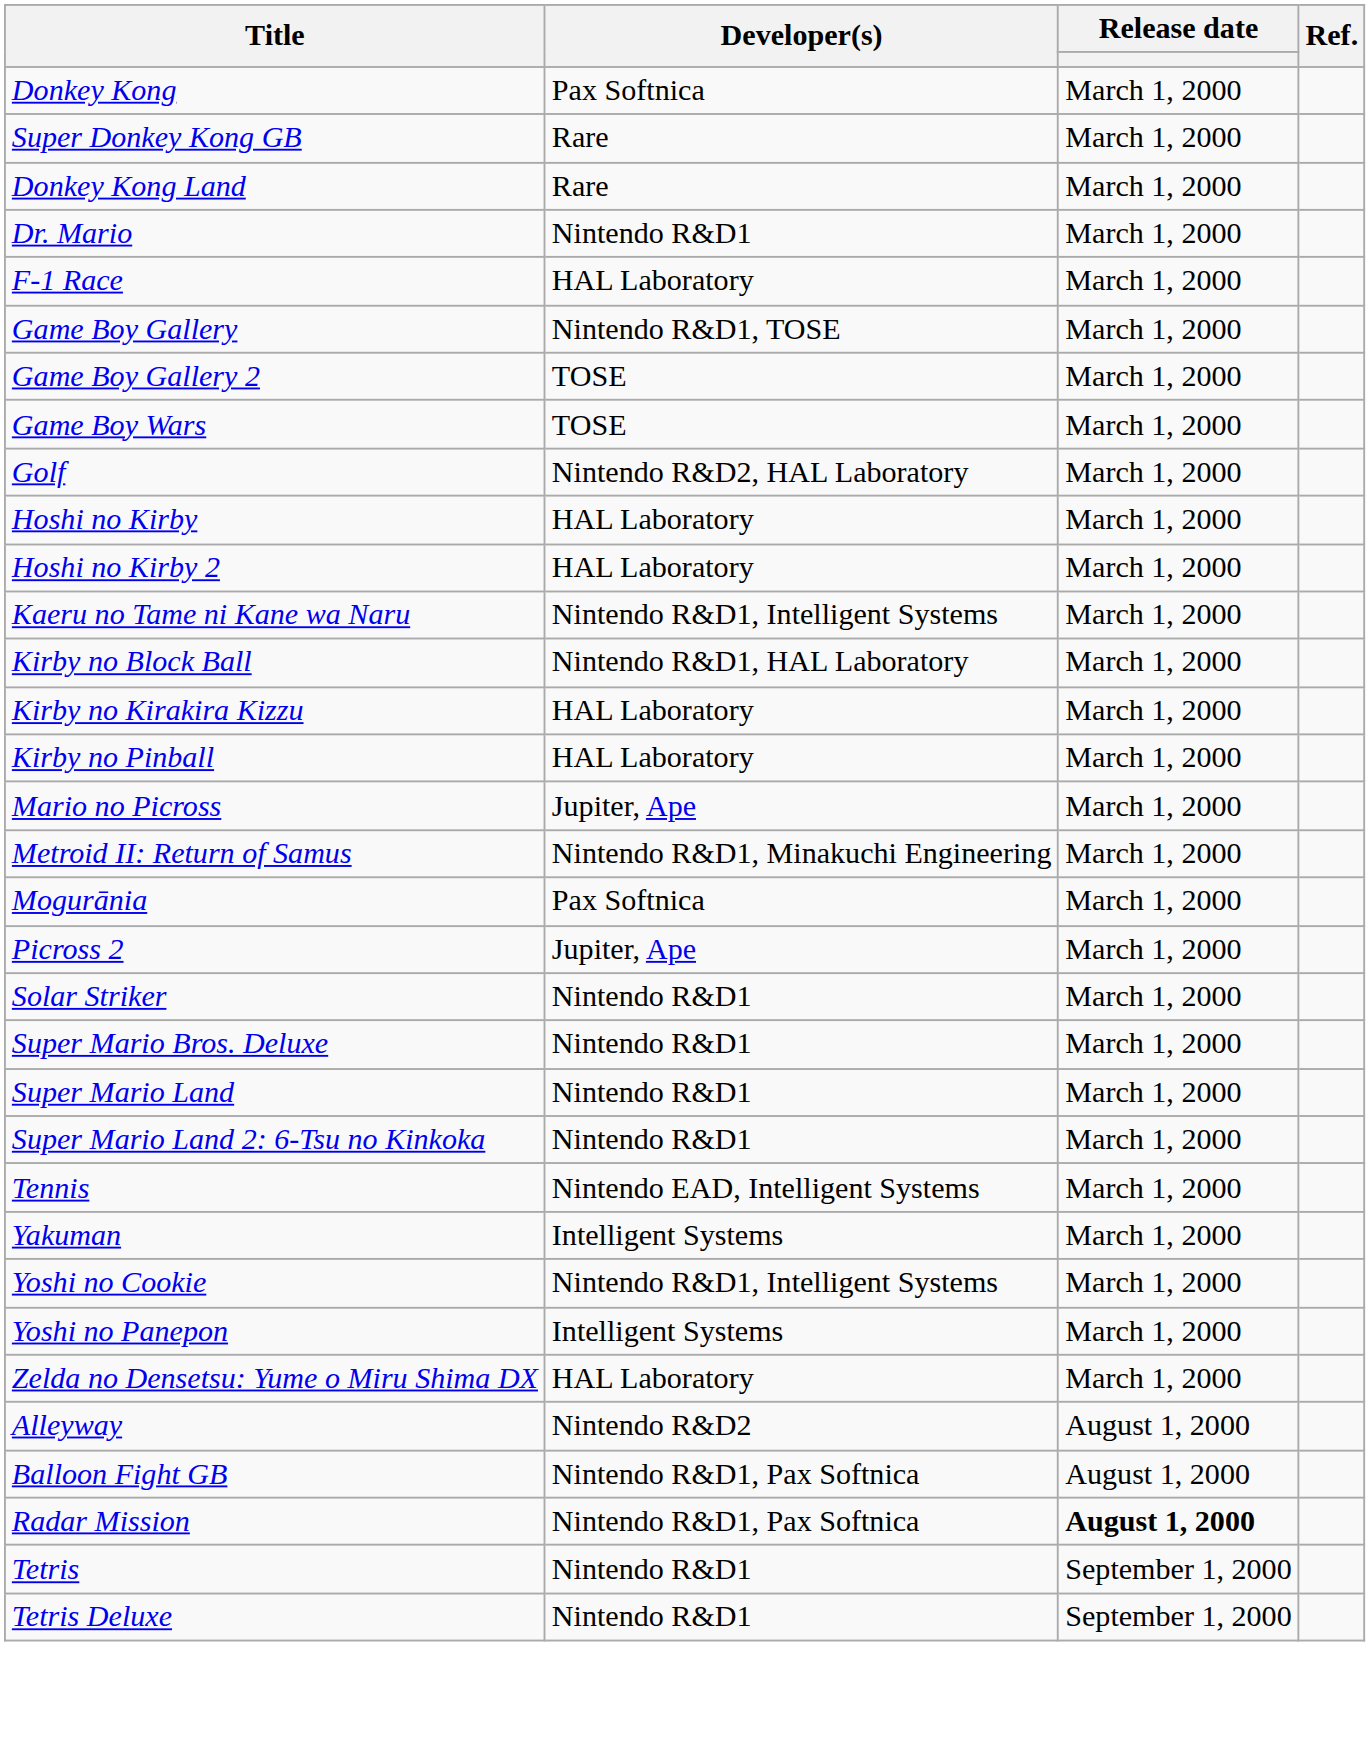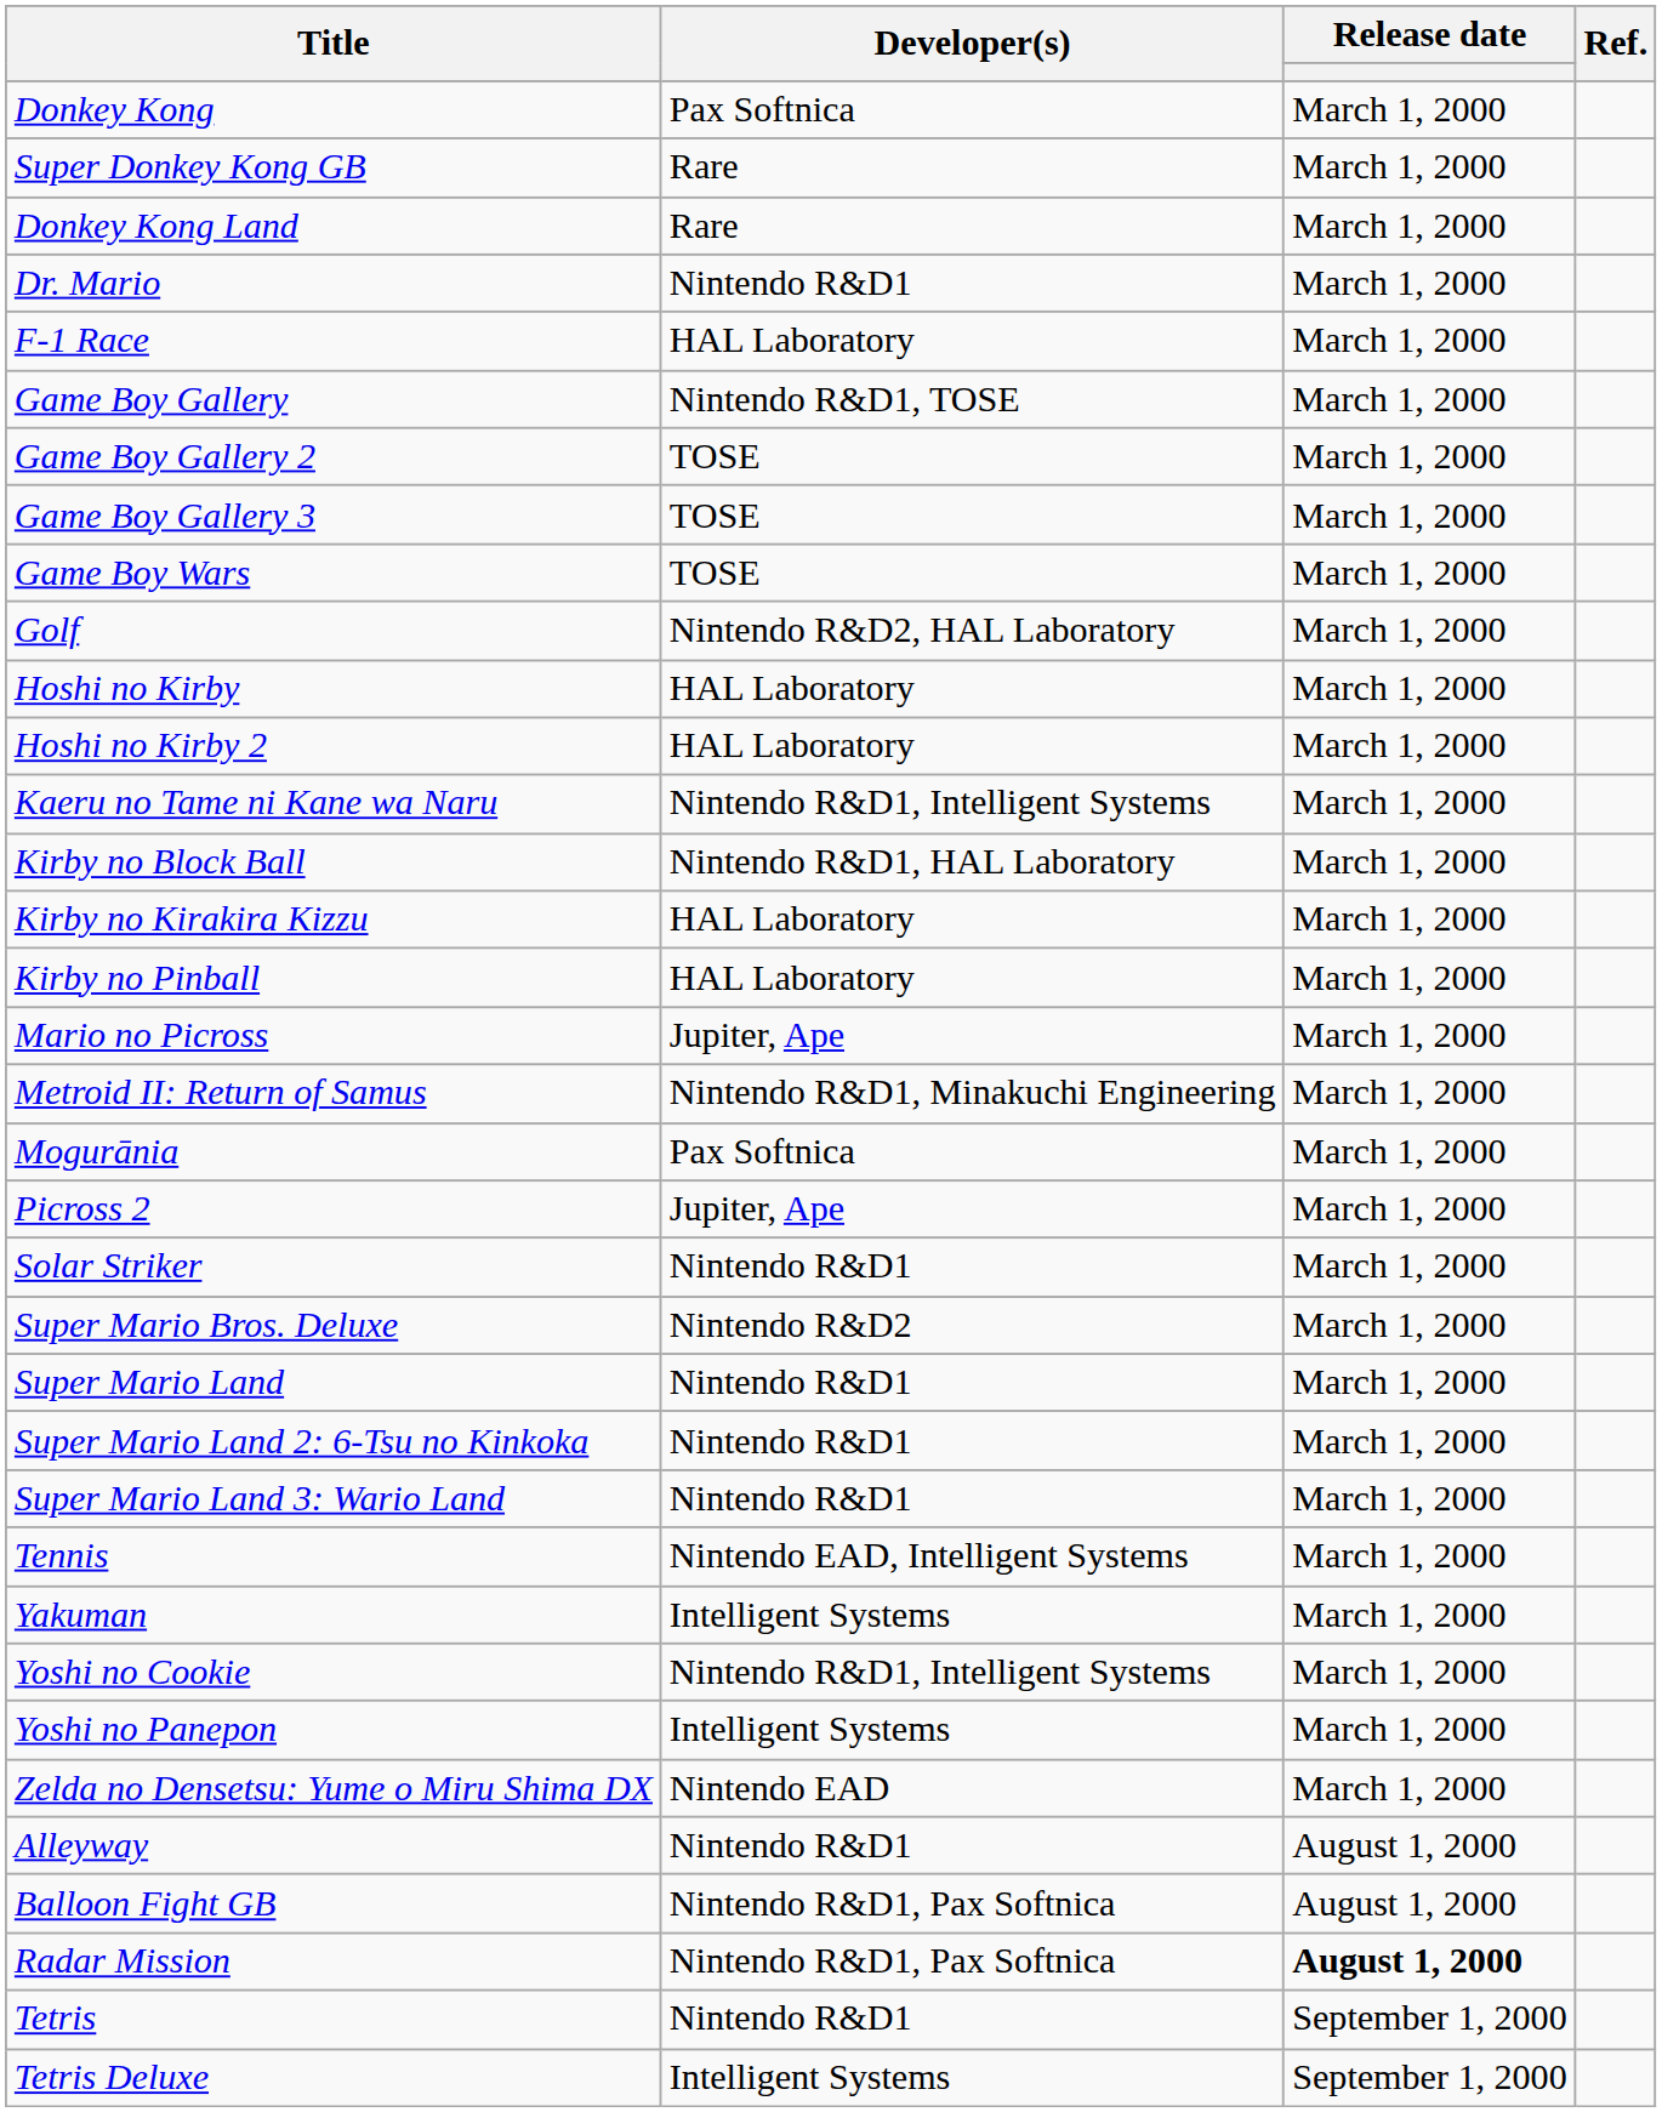 <table class="wikitable plainrowheaders sortable">
 <tr>
 <th rowspan="2">Title</th>
 <th rowspan="2">Developer(s)</th>
 <th colspan="col">Release date</th>
 <th rowspan="2" class="unsortable">Ref.</th>
 </tr>
 <tr>
 <th data-sort-type="date"></th>
 </tr>
 <tr>
 <td><em><a href='#'>Donkey Kong</a></em></td>
 <td>Pax Softnica</td>
 <td>March 1, 2000</td>
 <td></td>
 </tr>
 <tr>
 <td><em><a href='#'>Super Donkey Kong GB</a></em></td>
 <td>Rare</td>
 <td>March 1, 2000</td>
 <td></td>
 </tr>
 <tr>
 <td><em><a href='#'>Donkey Kong Land</a></em></td>
 <td>Rare</td>
 <td>March 1, 2000</td>
 <td></td>
 </tr>
 <tr>
 <td><em><a href='#'>Dr. Mario</a></em></td>
 <td>Nintendo R&D1</td>
 <td>March 1, 2000</td>
 <td></td>
 </tr>
 <tr>
 <td><em><a href='#'>F-1 Race</a></em></td>
 <td>HAL Laboratory</td>
 <td>March 1, 2000</td>
 <td></td>
 </tr>
 <tr>
 <td><em><a href='#'>Game Boy Gallery</a></em></td>
 <td>Nintendo R&D1, TOSE</td>
 <td>March 1, 2000</td>
 <td></td>
 </tr>
 <tr>
 <td><em><a href='#'>Game Boy Gallery 2</a></em></td>
+<td>TOSE</td>
+<td>March 1, 2000</td>
+<td></td>
+</tr>
+<tr>
+<td><em><a href='#'>Game Boy Gallery 3</a></em></td>
 <td>TOSE</td>
 <td>March 1, 2000</td>
 <td></td>
 </tr>
 <tr>
 <td><em><a href='#'>Game Boy Wars</a></em></td>
 <td>TOSE</td>
 <td>March 1, 2000</td>
 <td></td>
 </tr>
 <tr>
 <td><em><a href='#'>Golf</a></em></td>
 <td>Nintendo R&D2, HAL Laboratory</td>
 <td>March 1, 2000</td>
 <td></td>
 </tr>
 <tr>
 <td><em><a href='#'>Hoshi no Kirby</a></em></td>
 <td>HAL Laboratory</td>
 <td>March 1, 2000</td>
 <td></td>
 </tr>
 <tr>
 <td><em><a href='#'>Hoshi no Kirby 2</a></em></td>
 <td>HAL Laboratory</td>
 <td>March 1, 2000</td>
 <td></td>
 </tr>
 <tr>
 <td><em><a href='#'>Kaeru no Tame ni Kane wa Naru</a></em></td>
 <td>Nintendo R&D1, Intelligent Systems</td>
 <td>March 1, 2000</td>
 <td></td>
 </tr>
 <tr>
 <td><em><a href='#'>Kirby no Block Ball</a></em></td>
 <td>Nintendo R&D1, HAL Laboratory</td>
 <td>March 1, 2000</td>
 <td></td>
 </tr>
 <tr>
 <td><em><a href='#'>Kirby no Kirakira Kizzu</a></em></td>
 <td>HAL Laboratory</td>
 <td>March 1, 2000</td>
 <td></td>
 </tr>
 <tr>
 <td><em><a href='#'>Kirby no Pinball</a></em></td>
 <td>HAL Laboratory</td>
 <td>March 1, 2000</td>
 <td></td>
 </tr>
 <tr>
 <td><em><a href='#'>Mario no Picross</a></em></td>
 <td>Jupiter, <a href='#'>Ape</a></td>
 <td>March 1, 2000</td>
 <td></td>
 </tr>
 <tr>
 <td><em><a href='#'>Metroid II: Return of Samus</a></em></td>
 <td>Nintendo R&D1, Minakuchi Engineering</td>
 <td>March 1, 2000</td>
 <td></td>
 </tr>
 <tr>
 <td><em><a href='#'>Mogurānia</a></em></td>
 <td>Pax Softnica</td>
 <td>March 1, 2000</td>
 <td></td>
 </tr>
 <tr>
 <td><em><a href='#'>Picross 2</a></em></td>
 <td>Jupiter, <a href='#'>Ape</a></td>
 <td>March 1, 2000</td>
 <td></td>
 </tr>
 <tr>
 <td><em><a href='#'>Solar Striker</a></em></td>
 <td>Nintendo R&D1</td>
 <td>March 1, 2000</td>
 <td></td>
 </tr>
 <tr>
 <td><em><a href='#'>Super Mario Bros. Deluxe</a></em></td>
-<td>Nintendo R&D1</td>
+<td>Nintendo R&D2</td>
 <td>March 1, 2000</td>
 <td></td>
 </tr>
 <tr>
 <td><em><a href='#'>Super Mario Land</a></em></td>
 <td>Nintendo R&D1</td>
 <td>March 1, 2000</td>
 <td></td>
 </tr>
 <tr>
 <td><em><a href='#'>Super Mario Land 2: 6-Tsu no Kinkoka</a></em></td>
+<td>Nintendo R&D1</td>
+<td>March 1, 2000</td>
+<td></td>
+</tr>
+<tr>
+<td><em><a href='#'>Super Mario Land 3: Wario Land</a></em></td>
 <td>Nintendo R&D1</td>
 <td>March 1, 2000</td>
 <td></td>
 </tr>
 <tr>
 <td><em><a href='#'>Tennis</a></em></td>
 <td>Nintendo EAD, Intelligent Systems</td>
 <td>March 1, 2000</td>
 <td></td>
 </tr>
 <tr>
 <td><em><a href='#'>Yakuman</a></em></td>
 <td>Intelligent Systems</td>
 <td>March 1, 2000</td>
 <td></td>
 </tr>
 <tr>
 <td><em><a href='#'>Yoshi no Cookie</a></em></td>
 <td>Nintendo R&D1, Intelligent Systems</td>
 <td>March 1, 2000</td>
 <td></td>
 </tr>
 <tr>
 <td><em><a href='#'>Yoshi no Panepon</a></em></td>
 <td>Intelligent Systems</td>
 <td>March 1, 2000</td>
 <td></td>
 </tr>
 <tr>
 <td><em><a href='#'>Zelda no Densetsu: Yume o Miru Shima DX</a></em></td>
-<td>HAL Laboratory</td>
+<td>Nintendo EAD</td>
 <td>March 1, 2000</td>
 <td></td>
 </tr>
 <tr>
 <td><em><a href='#'>Alleyway</a></em></td>
-<td>Nintendo R&D2</td>
+<td>Nintendo R&D1</td>
 <td>August 1, 2000</td>
 <td></td>
 </tr>
 <tr>
 <td><em><a href='#'>Balloon Fight GB</a></em></td>
 <td>Nintendo R&D1, Pax Softnica</td>
 <td>August 1, 2000</td>
 <td></td>
 </tr>
 <tr>
 <td><em><a href='#'>Radar Mission</a></em></td>
 <td>Nintendo R&D1, Pax Softnica</td>
 <td><strong>August 1, 2000</strong></td>
 <td></td>
 </tr>
 <tr>
 <td><em><a href='#'>Tetris</a></em></td>
 <td>Nintendo R&D1</td>
 <td>September 1, 2000</td>
 <td></td>
 </tr>
 <tr>
 <td><em><a href='#'>Tetris Deluxe</a></em></td>
-<td>Nintendo R&D1</td>
+<td>Intelligent Systems</td>
 <td>September 1, 2000</td>
 <td></td>
 </tr>
 </table>
